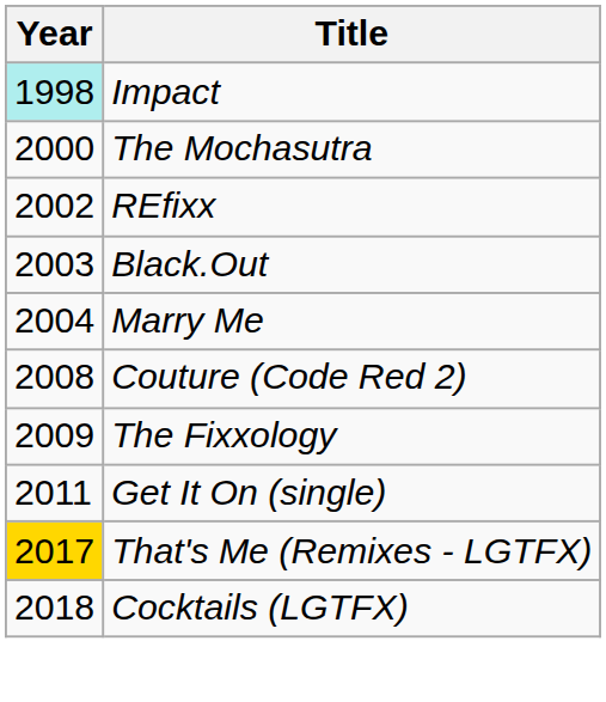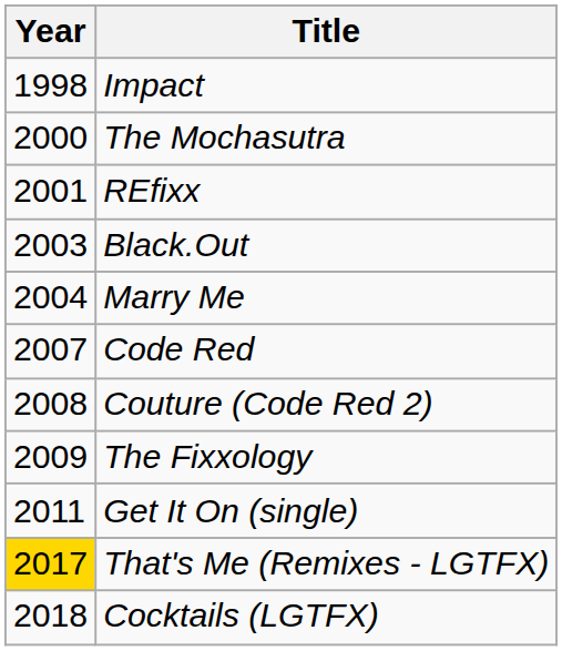 <table class="wikitable">
 <tr>
 <th>Year</th>
 <th>Title</th>
 </tr>
 <tr>
-<td style="background: paleturquoise;">1998</td>
+<td>1998</td>
 <td><em>Impact</em></td>
 </tr>
 <tr>
 <td>2000</td>
 <td><em>The Mochasutra</em></td>
 </tr>
 <tr>
-<td>2002</td>
+<td>2001</td>
 <td><em>REfixx</em></td>
 </tr>
 <tr>
 <td>2003</td>
 <td><em>Black.Out</em></td>
 </tr>
 <tr>
 <td>2004</td>
 <td><em>Marry Me</em></td>
+</tr>
+<tr>
+<td>2007</td>
+<td><em>Code Red</em></td>
 </tr>
 <tr>
 <td>2008</td>
 <td><em>Couture (Code Red 2)</em></td>
 </tr>
 <tr>
 <td>2009</td>
 <td><em>The Fixxology</em></td>
 </tr>
 <tr>
 <td>2011</td>
 <td><em>Get It On (single)</em></td>
 </tr>
 <tr>
 <td style="background: gold;">2017</td>
 <td><em>That's Me (Remixes - LGTFX)</em></td>
 </tr>
 <tr>
 <td>2018</td>
 <td><em>Cocktails (LGTFX)</em></td>
 </tr>
 </table>
